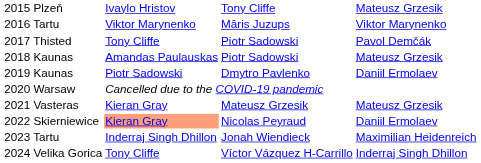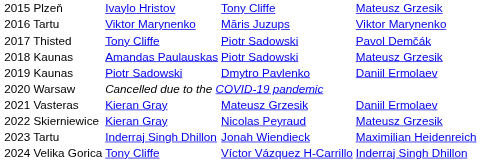 <table>
 <tr>
 <td>2015 Plzeň</td>
 <td> <a href='#'>Ivaylo Hristov</a></td>
 <td> <a href='#'>Tony Cliffe</a></td>
 <td> <a href='#'>Mateusz Grzesik</a></td>
 </tr>
 <tr>
 <td>2016 Tartu</td>
 <td> <a href='#'>Viktor Marynenko</a></td>
 <td> <a href='#'>Māris Juzups</a></td>
 <td> <a href='#'>Viktor Marynenko</a></td>
 </tr>
 <tr>
 <td>2017 Thisted</td>
 <td> <a href='#'>Tony Cliffe</a></td>
 <td> <a href='#'>Piotr Sadowski</a></td>
 <td> <a href='#'>Pavol Demčák</a></td>
 </tr>
 <tr>
 <td>2018 Kaunas</td>
 <td> <a href='#'>Amandas Paulauskas</a></td>
 <td> <a href='#'>Piotr Sadowski</a></td>
 <td> <a href='#'>Mateusz Grzesik</a></td>
 </tr>
 <tr>
 <td>2019 Kaunas</td>
 <td> <a href='#'>Piotr Sadowski</a></td>
 <td> <a href='#'>Dmytro Pavlenko</a></td>
 <td> <a href='#'>Daniil Ermolaev</a></td>
 </tr>
 <tr>
 <td>2020 Warsaw</td>
 <td colspan=3><em>Cancelled due to the <a href='#'>COVID-19 pandemic</a></em></td>
 </tr>
 <tr>
 <td>2021 Vasteras</td>
 <td> <a href='#'>Kieran Gray</a></td>
 <td> <a href='#'>Mateusz Grzesik</a></td>
-<td> <a href='#'>Mateusz Grzesik</a></td>
+<td> <a href='#'>Daniil Ermolaev</a></td>
 </tr>
 <tr>
 <td>2022 Skierniewice</td>
-<td style="background: lightsalmon;"> <a href='#'>Kieran Gray</a></td>
+<td> <a href='#'>Kieran Gray</a></td>
 <td> <a href='#'>Nicolas Peyraud</a></td>
-<td> <a href='#'>Daniil Ermolaev</a></td>
+<td> <a href='#'>Mateusz Grzesik</a></td>
 </tr>
 <tr>
 <td>2023 Tartu</td>
 <td> <a href='#'>Inderraj Singh Dhillon</a></td>
 <td> <a href='#'>Jonah Wiendieck</a></td>
 <td> <a href='#'>Maximilian Heidenreich</a></td>
 </tr>
 <tr>
 <td>2024 Velika Gorica</td>
 <td> <a href='#'>Tony Cliffe</a></td>
 <td> <a href='#'>Víctor Vázquez H-Carrillo</a></td>
 <td> <a href='#'>Inderraj Singh Dhillon</a></td>
 </tr>
 </table>
